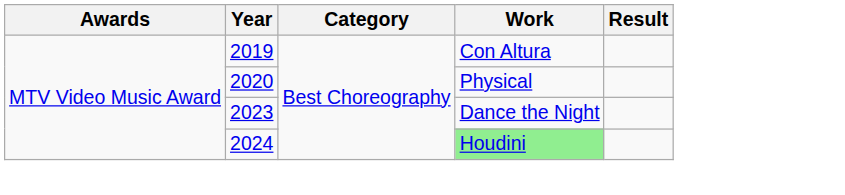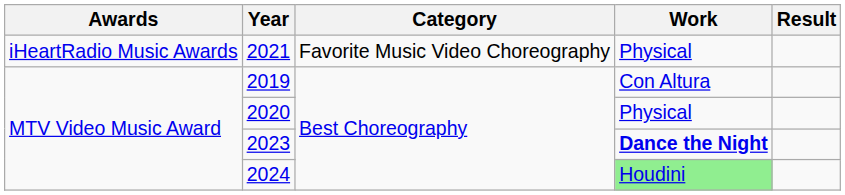 <table class="wikitable">
 <tr>
 <th>Awards</th>
 <th>Year</th>
 <th><strong>Category</strong></th>
 <th>Work</th>
 <th>Result</th>
+</tr>
+<tr>
+<td><a href='#'>iHeartRadio Music Awards</a></td>
+<td><a href='#'>2021</a></td>
+<td>Favorite Music Video Choreography</td>
+<td><a href='#'>Physical</a></td>
+<td></td>
 </tr>
 <tr>
 <td rowspan="4"><a href='#'>MTV Video Music Award</a></td>
 <td><a href='#'>2019</a></td>
 <td rowspan="4"><a href='#'>Best Choreography</a></td>
 <td><a href='#'>Con Altura</a></td>
 <td></td>
 </tr>
 <tr>
 <td><a href='#'>2020</a></td>
 <td><a href='#'>Physical</a></td>
 <td></td>
 </tr>
 <tr>
 <td><a href='#'>2023</a></td>
-<td><a href='#'>Dance the Night</a></td>
+<td><strong><a href='#'>Dance the Night</a></strong></td>
 <td></td>
 </tr>
 <tr>
 <td><a href='#'>2024</a></td>
 <td style="background: lightgreen;"><a href='#'>Houdini</a></td>
 <td></td>
 </tr>
 </table>
